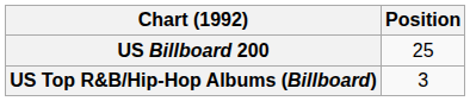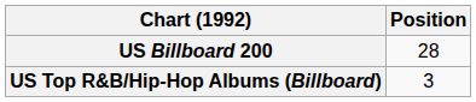 <table class="wikitable sortable plainrowheaders" style="text-align:center">
 <tr>
 <th scope="col">Chart (1992)</th>
 <th scope="col">Position</th>
 </tr>
 <tr>
 <th scope="row">US <em>Billboard</em> 200</th>
-<td>25</td>
+<td>28</td>
 </tr>
 <tr>
 <th scope="row">US Top R&B/Hip-Hop Albums (<em>Billboard</em>)</th>
 <td>3</td>
 </tr>
 </table>
